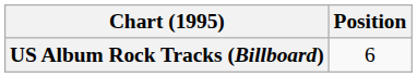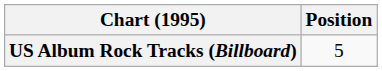 <table class="wikitable plainrowheaders" style="text-align:center">
 <tr>
 <th scope="col">Chart (1995)</th>
 <th scope="col">Position</th>
 </tr>
 <tr>
 <th scope="row">US Album Rock Tracks (<em>Billboard</em>)</th>
-<td>6</td>
+<td>5</td>
 </tr>
 </table>
